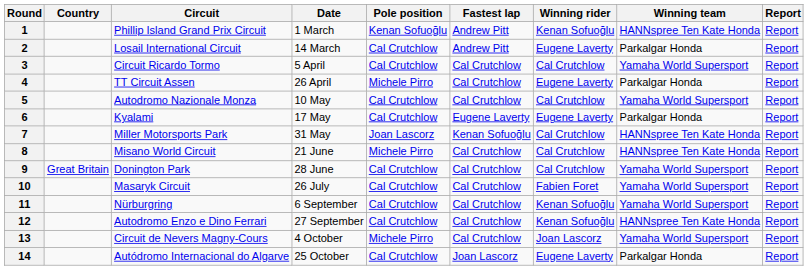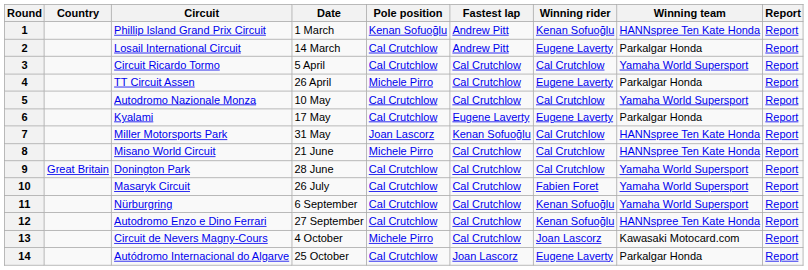 <table class="wikitable" style="font-size: 85%">
 <tr>
 <th>Round</th>
 <th>Country</th>
 <th>Circuit</th>
 <th>Date</th>
 <th>Pole position</th>
 <th>Fastest lap</th>
 <th>Winning rider</th>
 <th>Winning team</th>
 <th>Report</th>
 </tr>
 <tr>
 <th>1</th>
 <td></td>
 <td><a href='#'>Phillip Island Grand Prix Circuit</a></td>
 <td>1 March</td>
 <td> <a href='#'>Kenan Sofuoğlu</a></td>
 <td> <a href='#'>Andrew Pitt</a></td>
 <td> <a href='#'>Kenan Sofuoğlu</a></td>
 <td><a href='#'>HANNspree Ten Kate Honda</a></td>
 <td><a href='#'>Report</a></td>
 </tr>
 <tr>
 <th>2</th>
 <td></td>
 <td><a href='#'>Losail International Circuit</a></td>
 <td>14 March</td>
 <td> <a href='#'>Cal Crutchlow</a></td>
 <td> <a href='#'>Andrew Pitt</a></td>
 <td> <a href='#'>Eugene Laverty</a></td>
 <td>Parkalgar Honda</td>
 <td><a href='#'>Report</a></td>
 </tr>
 <tr>
 <th>3</th>
 <td></td>
 <td><a href='#'>Circuit Ricardo Tormo</a></td>
 <td>5 April</td>
 <td> <a href='#'>Cal Crutchlow</a></td>
 <td> <a href='#'>Cal Crutchlow</a></td>
 <td> <a href='#'>Cal Crutchlow</a></td>
 <td><a href='#'>Yamaha World Supersport</a></td>
 <td><a href='#'>Report</a></td>
 </tr>
 <tr>
 <th>4</th>
 <td></td>
 <td><a href='#'>TT Circuit Assen</a></td>
 <td>26 April</td>
 <td> <a href='#'>Michele Pirro</a></td>
 <td> <a href='#'>Cal Crutchlow</a></td>
 <td> <a href='#'>Eugene Laverty</a></td>
 <td>Parkalgar Honda</td>
 <td><a href='#'>Report</a></td>
 </tr>
 <tr>
 <th>5</th>
 <td></td>
 <td><a href='#'>Autodromo Nazionale Monza</a></td>
 <td>10 May</td>
 <td> <a href='#'>Cal Crutchlow</a></td>
 <td> <a href='#'>Cal Crutchlow</a></td>
 <td> <a href='#'>Cal Crutchlow</a></td>
 <td><a href='#'>Yamaha World Supersport</a></td>
 <td><a href='#'>Report</a></td>
 </tr>
 <tr>
 <th>6</th>
 <td></td>
 <td><a href='#'>Kyalami</a></td>
 <td>17 May</td>
 <td> <a href='#'>Cal Crutchlow</a></td>
 <td> <a href='#'>Eugene Laverty</a></td>
 <td> <a href='#'>Eugene Laverty</a></td>
 <td>Parkalgar Honda</td>
 <td><a href='#'>Report</a></td>
 </tr>
 <tr>
 <th>7</th>
 <td></td>
 <td><a href='#'>Miller Motorsports Park</a></td>
 <td>31 May</td>
 <td> <a href='#'>Joan Lascorz</a></td>
 <td> <a href='#'>Kenan Sofuoğlu</a></td>
 <td> <a href='#'>Cal Crutchlow</a></td>
 <td><a href='#'>HANNspree Ten Kate Honda</a></td>
 <td><a href='#'>Report</a></td>
 </tr>
 <tr>
 <th>8</th>
 <td></td>
 <td><a href='#'>Misano World Circuit</a></td>
 <td>21 June</td>
 <td> <a href='#'>Michele Pirro</a></td>
 <td> <a href='#'>Cal Crutchlow</a></td>
 <td> <a href='#'>Cal Crutchlow</a></td>
 <td><a href='#'>HANNspree Ten Kate Honda</a></td>
 <td><a href='#'>Report</a></td>
 </tr>
 <tr>
 <th>9</th>
 <td> <a href='#'>Great Britain</a></td>
 <td><a href='#'>Donington Park</a></td>
 <td>28 June</td>
 <td> <a href='#'>Cal Crutchlow</a></td>
 <td> <a href='#'>Cal Crutchlow</a></td>
 <td> <a href='#'>Cal Crutchlow</a></td>
 <td><a href='#'>Yamaha World Supersport</a></td>
 <td><a href='#'>Report</a></td>
 </tr>
 <tr>
 <th>10</th>
 <td></td>
 <td><a href='#'>Masaryk Circuit</a></td>
 <td>26 July</td>
 <td> <a href='#'>Cal Crutchlow</a></td>
 <td> <a href='#'>Cal Crutchlow</a></td>
 <td> <a href='#'>Fabien Foret</a></td>
 <td><a href='#'>Yamaha World Supersport</a></td>
 <td><a href='#'>Report</a></td>
 </tr>
 <tr>
 <th>11</th>
 <td></td>
 <td><a href='#'>Nürburgring</a></td>
 <td>6 September</td>
 <td> <a href='#'>Cal Crutchlow</a></td>
 <td> <a href='#'>Cal Crutchlow</a></td>
 <td> <a href='#'>Kenan Sofuoğlu</a></td>
 <td><a href='#'>Yamaha World Supersport</a></td>
 <td><a href='#'>Report</a></td>
 </tr>
 <tr>
 <th>12</th>
 <td></td>
 <td><a href='#'>Autodromo Enzo e Dino Ferrari</a></td>
 <td>27 September</td>
 <td> <a href='#'>Cal Crutchlow</a></td>
 <td> <a href='#'>Cal Crutchlow</a></td>
 <td> <a href='#'>Kenan Sofuoğlu</a></td>
 <td><a href='#'>HANNspree Ten Kate Honda</a></td>
 <td><a href='#'>Report</a></td>
 </tr>
 <tr>
 <th>13</th>
 <td></td>
 <td><a href='#'>Circuit de Nevers Magny-Cours</a></td>
 <td>4 October</td>
 <td> <a href='#'>Michele Pirro</a></td>
 <td> <a href='#'>Cal Crutchlow</a></td>
 <td> <a href='#'>Joan Lascorz</a></td>
-<td><a href='#'>Yamaha World Supersport</a></td>
+<td>Kawasaki Motocard.com</td>
 <td><a href='#'>Report</a></td>
 </tr>
 <tr>
 <th>14</th>
 <td></td>
 <td><a href='#'>Autódromo Internacional do Algarve</a></td>
 <td>25 October</td>
 <td> <a href='#'>Cal Crutchlow</a></td>
 <td> <a href='#'>Joan Lascorz</a></td>
 <td> <a href='#'>Eugene Laverty</a></td>
 <td>Parkalgar Honda</td>
 <td><a href='#'>Report</a></td>
 </tr>
 </table>
